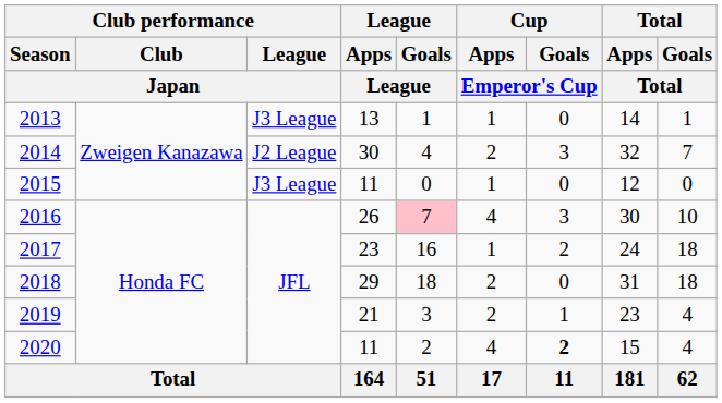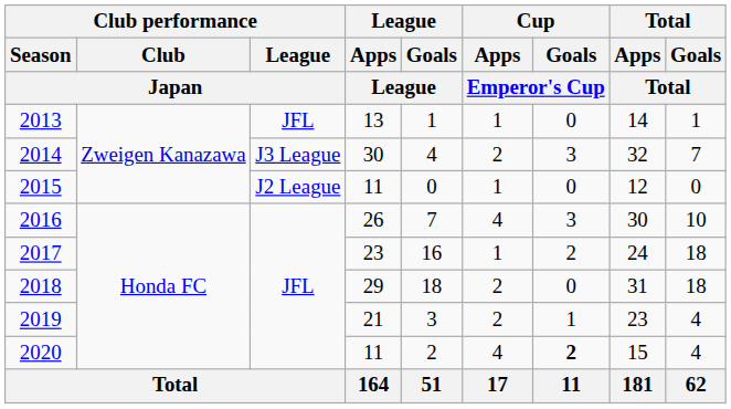 <table class="wikitable" style="text-align:center;">
 <tr>
 <th colspan=3>Club performance</th>
 <th colspan=2>League</th>
 <th colspan=2>Cup</th>
 <th colspan=2>Total</th>
 </tr>
 <tr>
 <th>Season</th>
 <th>Club</th>
 <th>League</th>
 <th>Apps</th>
 <th>Goals</th>
 <th>Apps</th>
 <th>Goals</th>
 <th>Apps</th>
 <th>Goals</th>
 </tr>
 <tr>
 <th colspan=3>Japan</th>
 <th colspan=2>League</th>
 <th colspan=2><a href='#'>Emperor's Cup</a></th>
 <th colspan=2>Total</th>
 </tr>
 <tr>
 <td><a href='#'>2013</a></td>
 <td rowspan="3"><a href='#'>Zweigen Kanazawa</a></td>
-<td rowspan="1"><a href='#'>J3 League</a></td>
+<td rowspan="1"><a href='#'>JFL</a></td>
 <td>13</td>
 <td>1</td>
 <td>1</td>
 <td>0</td>
 <td>14</td>
 <td>1</td>
 </tr>
 <tr>
 <td><a href='#'>2014</a></td>
-<td rowspan="1"><a href='#'>J2 League</a></td>
+<td rowspan="1"><a href='#'>J3 League</a></td>
 <td>30</td>
 <td>4</td>
 <td>2</td>
 <td>3</td>
 <td>32</td>
 <td>7</td>
 </tr>
 <tr>
 <td><a href='#'>2015</a></td>
-<td rowspan="1"><a href='#'>J3 League</a></td>
+<td rowspan="1"><a href='#'>J2 League</a></td>
 <td>11</td>
 <td>0</td>
 <td>1</td>
 <td>0</td>
 <td>12</td>
 <td>0</td>
 </tr>
 <tr>
 <td><a href='#'>2016</a></td>
 <td rowspan="5"><a href='#'>Honda FC</a></td>
 <td rowspan="5"><a href='#'>JFL</a></td>
 <td>26</td>
-<td style="background: pink;">7</td>
+<td>7</td>
 <td>4</td>
 <td>3</td>
 <td>30</td>
 <td>10</td>
 </tr>
 <tr>
 <td><a href='#'>2017</a></td>
 <td>23</td>
 <td>16</td>
 <td>1</td>
 <td>2</td>
 <td>24</td>
 <td>18</td>
 </tr>
 <tr>
 <td><a href='#'>2018</a></td>
 <td>29</td>
 <td>18</td>
 <td>2</td>
 <td>0</td>
 <td>31</td>
 <td>18</td>
 </tr>
 <tr>
 <td><a href='#'>2019</a></td>
 <td>21</td>
 <td>3</td>
 <td>2</td>
 <td>1</td>
 <td>23</td>
 <td>4</td>
 </tr>
 <tr>
 <td><a href='#'>2020</a></td>
 <td>11</td>
 <td>2</td>
 <td>4</td>
 <td><strong>2</strong></td>
 <td>15</td>
 <td>4</td>
 </tr>
 <tr>
 <th colspan=3>Total</th>
 <th>164</th>
 <th>51</th>
 <th>17</th>
 <th>11</th>
 <th>181</th>
 <th>62</th>
 </tr>
 </table>
